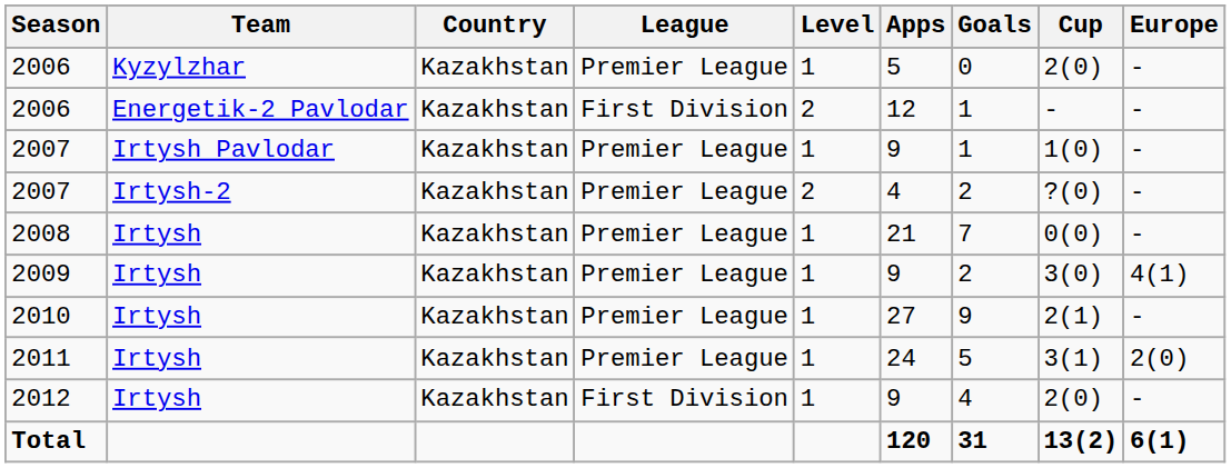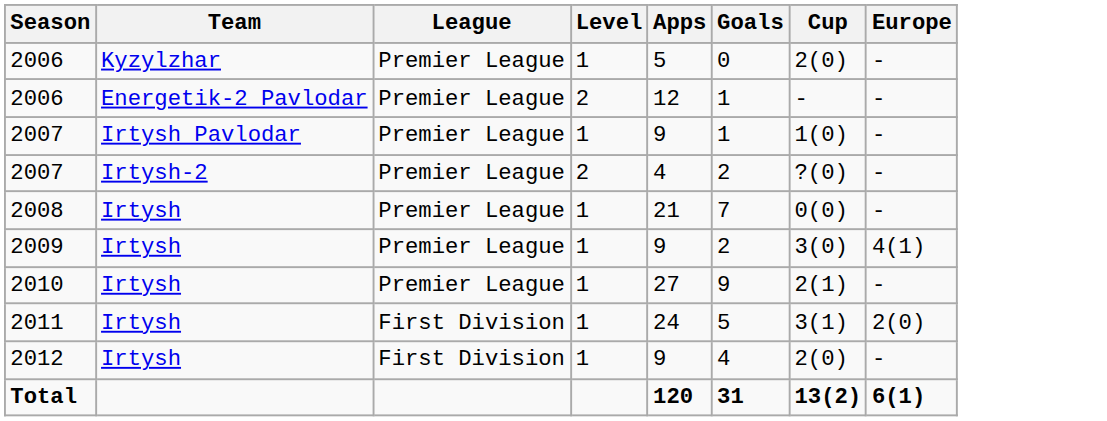 <table class="wikitable" style=font-size:90% text-align: center>
 <tr>
 <th>Season</th>
 <th>Team</th>
-<th>Country</th>
 <th>League</th>
 <th>Level</th>
 <th>Apps</th>
 <th>Goals</th>
 <th>Cup</th>
 <th>Europe</th>
 </tr>
 <tr>
 <td>2006</td>
 <td align="left"><a href='#'>Kyzylzhar</a></td>
-<td>Kazakhstan</td>
 <td>Premier League</td>
 <td>1</td>
 <td>5</td>
 <td>0</td>
 <td>2(0)</td>
 <td>-</td>
 </tr>
 <tr>
 <td>2006</td>
 <td align="left"><a href='#'>Energetik-2 Pavlodar</a></td>
-<td>Kazakhstan</td>
-<td>First Division</td>
+<td>Premier League</td>
 <td>2</td>
 <td>12</td>
 <td>1</td>
 <td>-</td>
 <td>-</td>
 </tr>
 <tr>
 <td>2007</td>
 <td align="left"><a href='#'>Irtysh Pavlodar</a></td>
-<td>Kazakhstan</td>
 <td>Premier League</td>
 <td>1</td>
 <td>9</td>
 <td>1</td>
 <td>1(0)</td>
 <td>-</td>
 </tr>
 <tr>
 <td>2007</td>
 <td align="left"><a href='#'>Irtysh-2</a></td>
-<td>Kazakhstan</td>
 <td>Premier League</td>
 <td>2</td>
 <td>4</td>
 <td>2</td>
 <td>?(0)</td>
 <td>-</td>
 </tr>
 <tr>
 <td>2008</td>
 <td align="left"><a href='#'>Irtysh</a></td>
-<td>Kazakhstan</td>
 <td>Premier League</td>
 <td>1</td>
 <td>21</td>
 <td>7</td>
 <td>0(0)</td>
 <td>-</td>
 </tr>
 <tr>
 <td>2009</td>
 <td align="left"><a href='#'>Irtysh</a></td>
-<td>Kazakhstan</td>
 <td>Premier League</td>
 <td>1</td>
 <td>9</td>
 <td>2</td>
 <td>3(0)</td>
 <td>4(1)</td>
 </tr>
 <tr>
 <td>2010</td>
 <td align="left"><a href='#'>Irtysh</a></td>
-<td>Kazakhstan</td>
 <td>Premier League</td>
 <td>1</td>
 <td>27</td>
 <td>9</td>
 <td>2(1)</td>
 <td>-</td>
 </tr>
 <tr>
 <td>2011</td>
 <td align="left"><a href='#'>Irtysh</a></td>
-<td>Kazakhstan</td>
-<td>Premier League</td>
+<td>First Division</td>
 <td>1</td>
 <td>24</td>
 <td>5</td>
 <td>3(1)</td>
 <td>2(0)</td>
 </tr>
 <tr>
 <td>2012</td>
 <td align="left"><a href='#'>Irtysh</a></td>
-<td>Kazakhstan</td>
 <td>First Division</td>
 <td>1</td>
 <td>9</td>
 <td>4</td>
 <td>2(0)</td>
 <td>-</td>
 </tr>
 <tr>
 <td><strong>Total</strong></td>
 <td></td>
 <td></td>
 <td></td>
-<td></td>
 <td><strong>120</strong></td>
 <td><strong>31</strong></td>
 <td><strong>13(2)</strong></td>
 <td><strong>6(1)</strong></td>
 </tr>
 </table>
